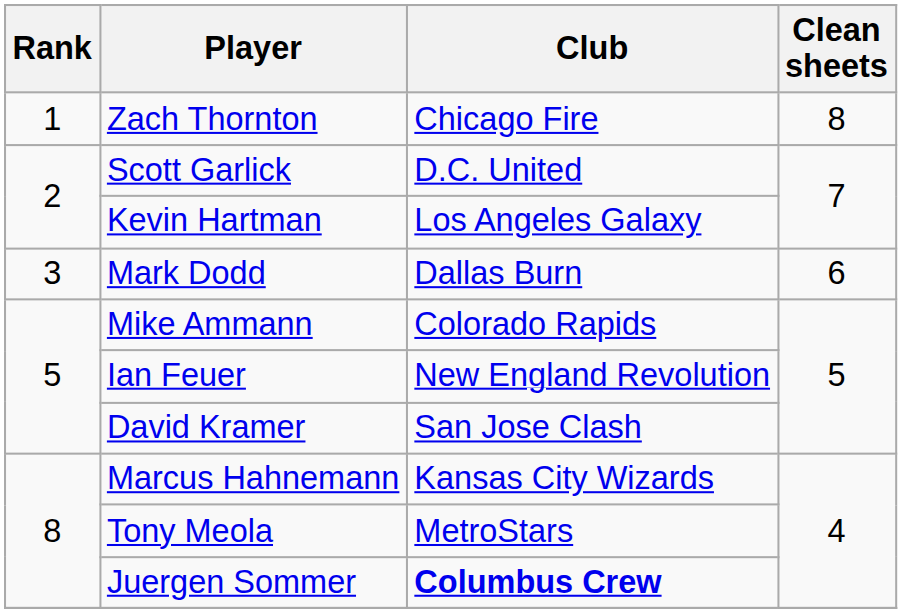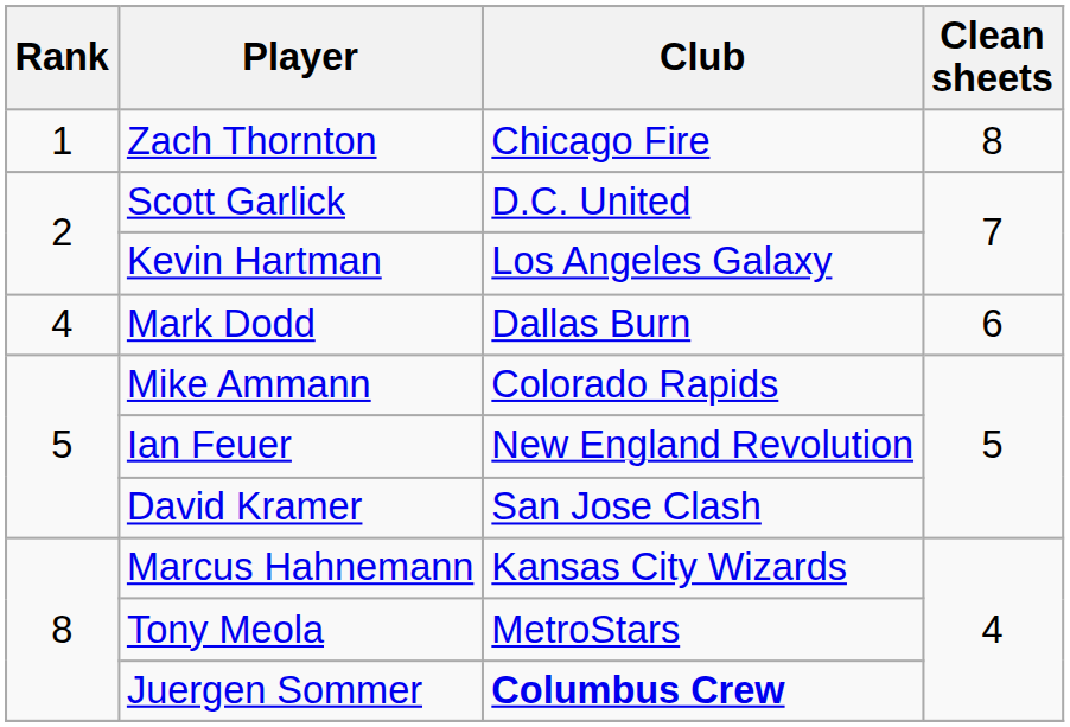 <table class="wikitable" style="text-align:center">
 <tr>
 <th>Rank</th>
 <th>Player</th>
 <th>Club</th>
 <th>Clean<br>sheets</th>
 </tr>
 <tr>
 <td>1</td>
 <td align="left"> <a href='#'>Zach Thornton</a></td>
 <td align="left"><a href='#'>Chicago Fire</a></td>
 <td>8</td>
 </tr>
 <tr>
 <td rowspan="2">2</td>
 <td align="left"> <a href='#'>Scott Garlick</a></td>
 <td align="left"><a href='#'>D.C. United</a></td>
 <td rowspan="2">7</td>
 </tr>
 <tr>
 <td align="left"> <a href='#'>Kevin Hartman</a></td>
 <td align="left"><a href='#'>Los Angeles Galaxy</a></td>
 </tr>
 <tr>
-<td>3</td>
+<td>4</td>
 <td align="left"> <a href='#'>Mark Dodd</a></td>
 <td align="left"><a href='#'>Dallas Burn</a></td>
 <td>6</td>
 </tr>
 <tr>
 <td rowspan="3">5</td>
 <td align="left"> <a href='#'>Mike Ammann</a></td>
 <td align="left"><a href='#'>Colorado Rapids</a></td>
 <td rowspan="3">5</td>
 </tr>
 <tr>
 <td align="left"> <a href='#'>Ian Feuer</a></td>
 <td align="left"><a href='#'>New England Revolution</a></td>
 </tr>
 <tr>
 <td align="left"> <a href='#'>David Kramer</a></td>
 <td align="left"><a href='#'>San Jose Clash</a></td>
 </tr>
 <tr>
 <td rowspan="3">8</td>
 <td align="left"> <a href='#'>Marcus Hahnemann</a></td>
 <td align="left"><a href='#'>Kansas City Wizards</a></td>
 <td rowspan="3">4</td>
 </tr>
 <tr>
 <td align="left"> <a href='#'>Tony Meola</a></td>
 <td align="left"><a href='#'>MetroStars</a></td>
 </tr>
 <tr>
 <td align="left"> <a href='#'>Juergen Sommer</a></td>
 <td align="left"><strong><a href='#'>Columbus Crew</a></strong></td>
 </tr>
 <tr>
 </tr>
 </table>
